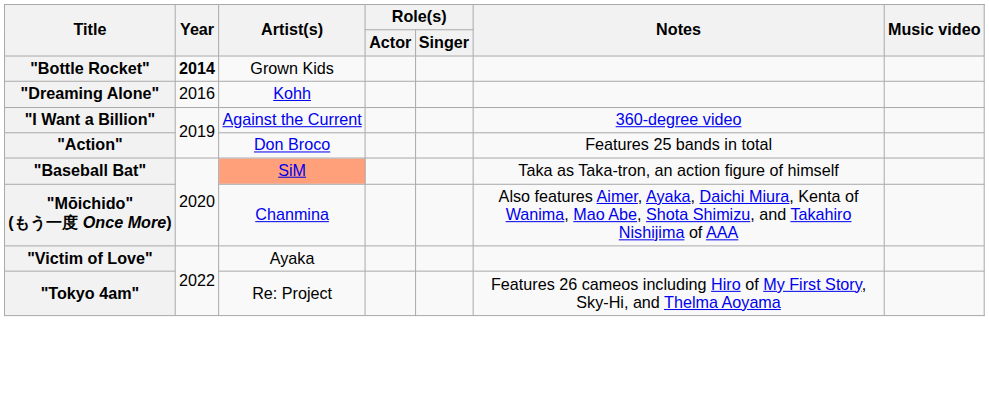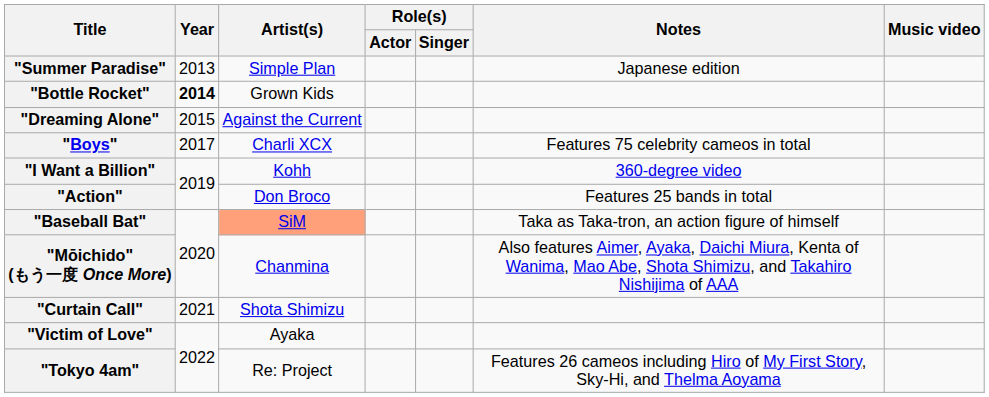 <table class="wikitable sortable plainrowheaders" style="text-align:center;">
 <tr>
 <th rowspan="2">Title</th>
 <th rowspan="2">Year</th>
 <th rowspan="2">Artist(s)</th>
 <th colspan="2">Role(s)</th>
 <th rowspan="2" width="400">Notes</th>
 <th rowspan="2">Music video</th>
 </tr>
 <tr>
 <th>Actor</th>
 <th>Singer</th>
 </tr>
 <tr>
+<th scope="row">"Summer Paradise"</th>
+<td>2013</td>
+<td><a href='#'>Simple Plan</a></td>
+<td></td>
+<td></td>
+<td>Japanese edition</td>
+<td></td>
+</tr>
+<tr>
 <th scope="row">"Bottle Rocket"</th>
 <td><strong>2014</strong></td>
 <td>Grown Kids</td>
 <td></td>
 <td></td>
 <td></td>
 <td></td>
 </tr>
 <tr>
 <th scope="row">"Dreaming Alone"</th>
-<td>2016</td>
-<td><a href='#'>Kohh</a></td>
+<td>2015</td>
+<td><a href='#'>Against the Current</a></td>
 <td></td>
 <td></td>
 <td></td>
 <td></td>
 </tr>
 <tr>
+<th scope="row">"<a href='#'>Boys</a>"</th>
+<td>2017</td>
+<td><a href='#'>Charli XCX</a></td>
+<td></td>
+<td></td>
+<td>Features 75 celebrity cameos in total</td>
+<td></td>
+</tr>
+<tr>
 <th scope="row">"I Want a Billion"</th>
 <td rowspan="2">2019</td>
-<td><a href='#'>Against the Current</a></td>
+<td><a href='#'>Kohh</a></td>
 <td></td>
 <td></td>
 <td><a href='#'>360-degree video</a></td>
 <td></td>
 </tr>
 <tr>
 <th scope="row">"Action"</th>
 <td><a href='#'>Don Broco</a></td>
 <td></td>
 <td></td>
 <td>Features 25 bands in total</td>
 <td></td>
 </tr>
 <tr>
 <th scope="row">"Baseball Bat"</th>
 <td rowspan="2">2020</td>
 <td style="background: lightsalmon;"><a href='#'>SiM</a></td>
 <td></td>
 <td></td>
 <td>Taka as Taka-tron, an action figure of himself</td>
 <td></td>
 </tr>
 <tr>
 <th scope="row">"Mōichido"<br>(もう一度 <em>Once More</em>)</th>
 <td><a href='#'>Chanmina</a></td>
 <td></td>
 <td></td>
 <td>Also features <a href='#'>Aimer</a>, <a href='#'>Ayaka</a>, <a href='#'>Daichi Miura</a>, Kenta of <a href='#'>Wanima</a>, <a href='#'>Mao Abe</a>, <a href='#'>Shota Shimizu</a>, and <a href='#'>Takahiro Nishijima</a> of <a href='#'>AAA</a></td>
 <td></td>
 </tr>
 <tr>
+<th scope="row">"Curtain Call"</th>
+<td>2021</td>
+<td><a href='#'>Shota Shimizu</a></td>
+<td></td>
+<td></td>
+<td></td>
+<td></td>
+</tr>
+<tr>
 <th scope="row">"Victim of Love"</th>
 <td rowspan=2>2022</td>
 <td>Ayaka</td>
 <td></td>
 <td></td>
 <td></td>
 <td></td>
 </tr>
 <tr>
 <th scope="row">"Tokyo 4am"</th>
 <td>Re: Project</td>
 <td></td>
 <td></td>
 <td>Features 26 cameos including <a href='#'>Hiro</a> of <a href='#'>My First Story</a>, Sky-Hi, and <a href='#'>Thelma Aoyama</a></td>
 <td></td>
 </tr>
 </table>
